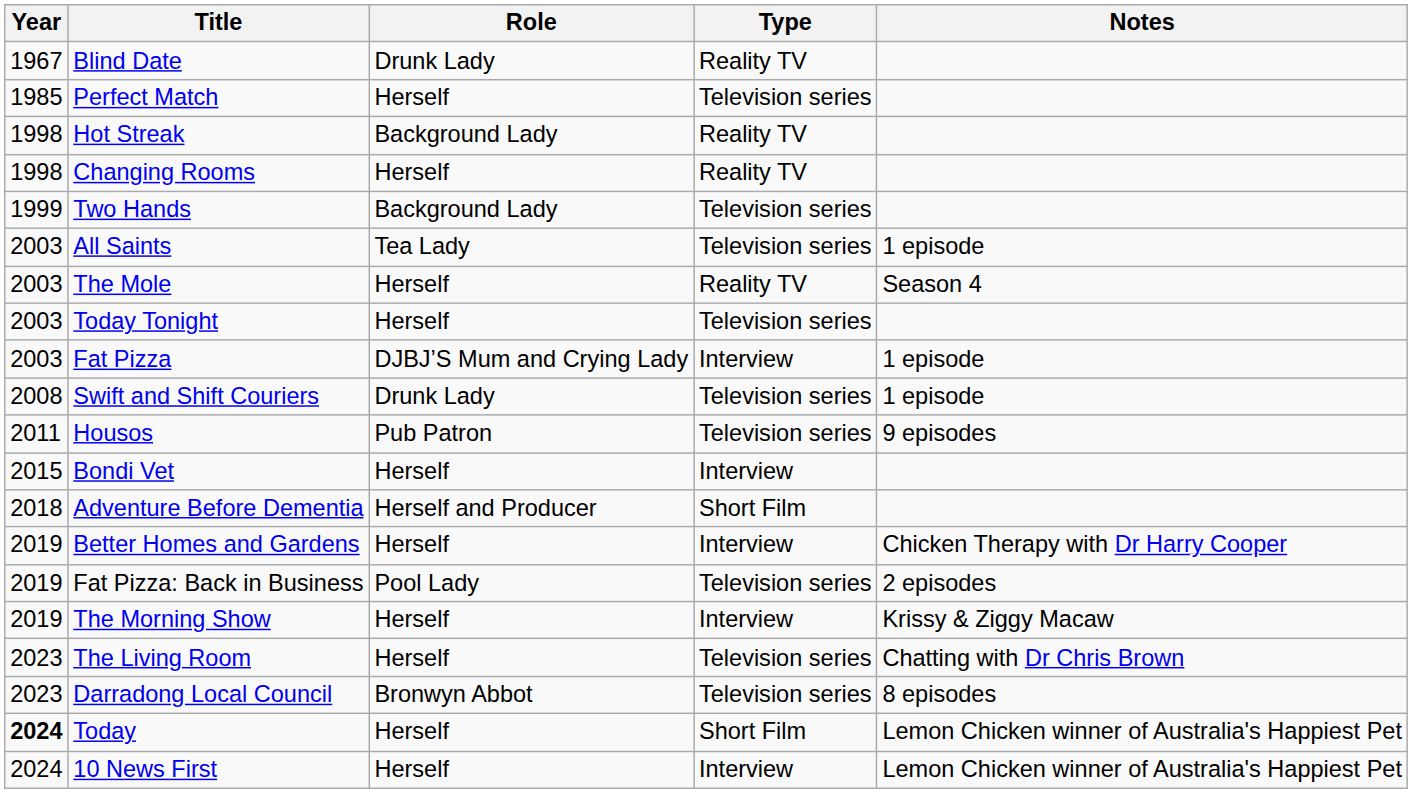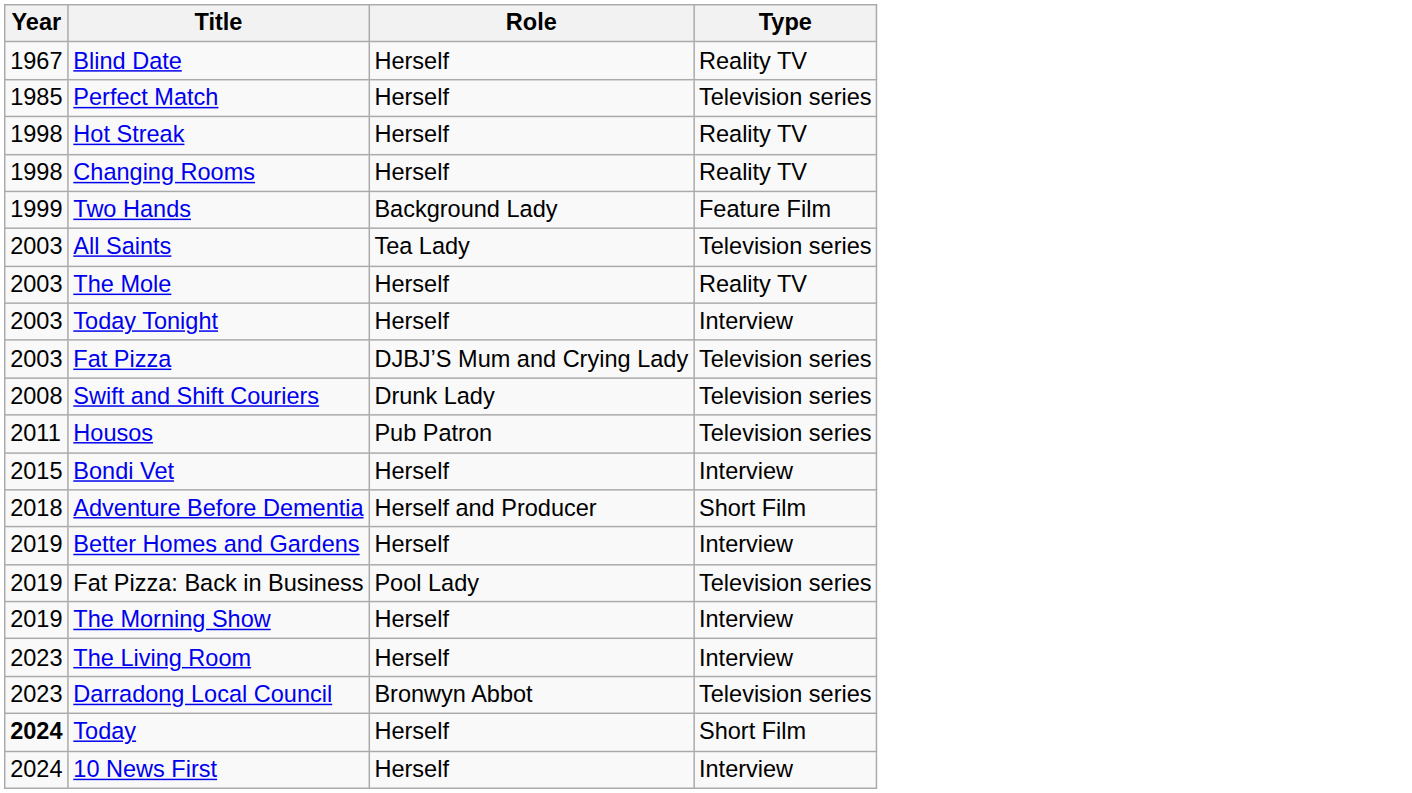 <table class="wikitable">
 <tr>
 <th>Year</th>
 <th>Title</th>
 <th>Role</th>
 <th>Type</th>
-<th>Notes</th>
 </tr>
 <tr>
 <td>1967</td>
 <td><a href='#'>Blind Date</a></td>
-<td>Drunk Lady</td>
+<td>Herself</td>
 <td>Reality TV</td>
-<td></td>
 </tr>
 <tr>
 <td>1985</td>
 <td><a href='#'>Perfect Match</a></td>
 <td>Herself</td>
 <td>Television series</td>
-<td></td>
 </tr>
 <tr>
 <td>1998</td>
 <td><a href='#'>Hot Streak</a></td>
-<td>Background Lady</td>
+<td>Herself</td>
 <td>Reality TV</td>
-<td></td>
 </tr>
 <tr>
 <td>1998</td>
 <td><a href='#'>Changing Rooms</a></td>
 <td>Herself</td>
 <td>Reality TV</td>
-<td></td>
 </tr>
 <tr>
 <td>1999</td>
 <td><a href='#'>Two Hands</a></td>
 <td>Background Lady</td>
-<td>Television series</td>
-<td></td>
+<td>Feature Film</td>
 </tr>
 <tr>
 <td>2003</td>
 <td><a href='#'>All Saints</a></td>
 <td>Tea Lady</td>
 <td>Television series</td>
-<td>1 episode</td>
 </tr>
 <tr>
 <td>2003</td>
 <td><a href='#'>The Mole</a></td>
 <td>Herself</td>
 <td>Reality TV</td>
-<td>Season 4</td>
 </tr>
 <tr>
 <td>2003</td>
 <td><a href='#'>Today Tonight</a></td>
 <td>Herself</td>
-<td>Television series</td>
-<td></td>
+<td>Interview</td>
 </tr>
 <tr>
 <td>2003</td>
 <td><a href='#'>Fat Pizza</a></td>
 <td>DJBJ’S Mum and Crying Lady</td>
-<td>Interview</td>
-<td>1 episode</td>
+<td>Television series</td>
 </tr>
 <tr>
 <td>2008</td>
 <td><a href='#'>Swift and Shift Couriers</a></td>
 <td>Drunk Lady</td>
 <td>Television series</td>
-<td>1 episode</td>
 </tr>
 <tr>
 <td>2011</td>
 <td><a href='#'>Housos</a></td>
 <td>Pub Patron</td>
 <td>Television series</td>
-<td>9 episodes</td>
 </tr>
 <tr>
 <td>2015</td>
 <td><a href='#'>Bondi Vet</a></td>
 <td>Herself</td>
 <td>Interview</td>
-<td></td>
 </tr>
 <tr>
 <td>2018</td>
 <td><a href='#'>Adventure Before Dementia</a></td>
 <td>Herself and Producer</td>
 <td>Short Film</td>
-<td></td>
 </tr>
 <tr>
 <td>2019</td>
 <td><a href='#'>Better Homes and Gardens</a></td>
 <td>Herself</td>
 <td>Interview</td>
-<td>Chicken Therapy with <a href='#'>Dr Harry Cooper</a></td>
 </tr>
 <tr>
 <td>2019</td>
 <td>Fat Pizza: Back in Business</td>
 <td>Pool Lady</td>
 <td>Television series</td>
-<td>2 episodes</td>
 </tr>
 <tr>
 <td>2019</td>
 <td><a href='#'>The Morning Show</a></td>
 <td>Herself</td>
 <td>Interview</td>
-<td>Krissy & Ziggy Macaw</td>
 </tr>
 <tr>
 <td>2023</td>
 <td><a href='#'>The Living Room</a></td>
 <td>Herself</td>
-<td>Television series</td>
-<td>Chatting with <a href='#'>Dr Chris Brown</a></td>
+<td>Interview</td>
 </tr>
 <tr>
 <td>2023</td>
 <td><a href='#'>Darradong Local Council</a></td>
 <td>Bronwyn Abbot</td>
 <td>Television series</td>
-<td>8 episodes</td>
 </tr>
 <tr>
 <td><strong>2024</strong></td>
 <td><a href='#'>Today</a></td>
 <td>Herself</td>
 <td>Short Film</td>
-<td>Lemon Chicken winner of Australia's Happiest Pet</td>
 </tr>
 <tr>
 <td>2024</td>
 <td><a href='#'>10 News First</a></td>
 <td>Herself</td>
 <td>Interview</td>
-<td>Lemon Chicken winner of Australia's Happiest Pet</td>
 </tr>
 </table>
